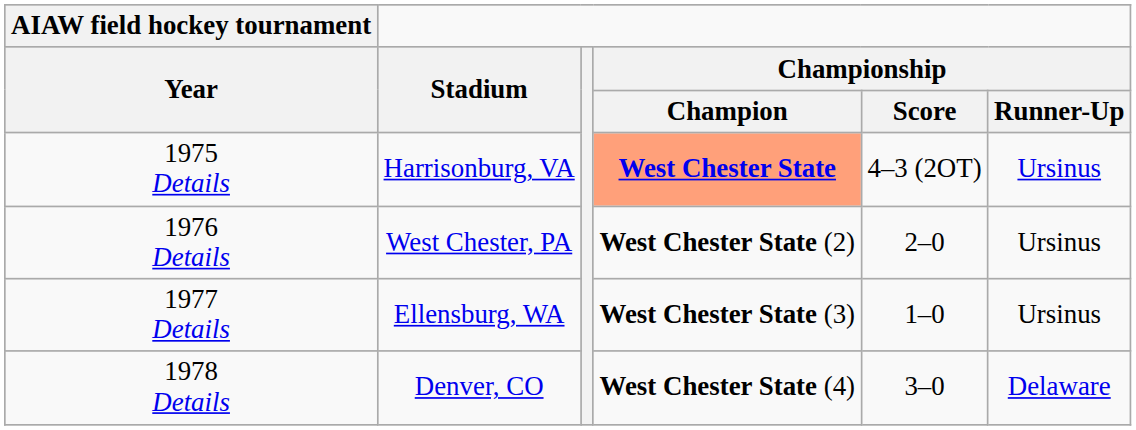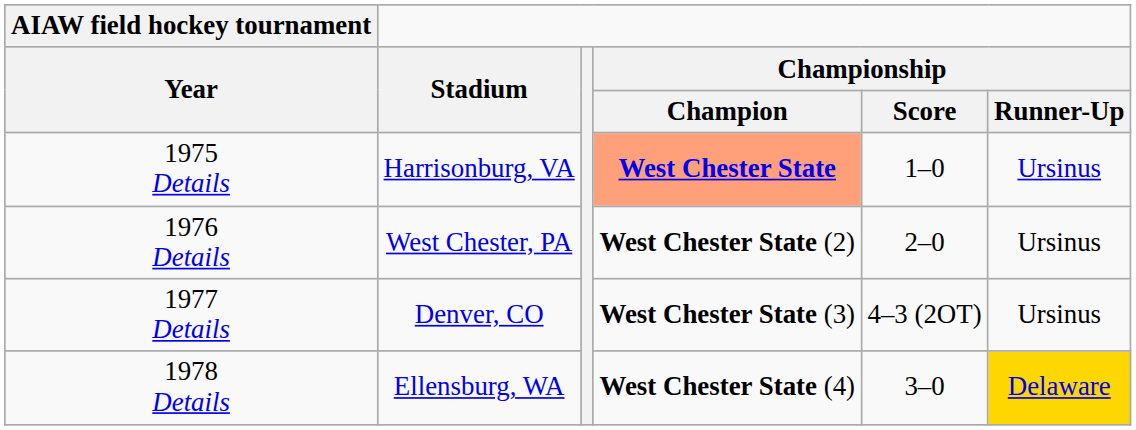 <table class="wikitable" style="text-align:center">
 <tr>
 <th style=>AIAW field hockey tournament</th>
 </tr>
 <tr>
 <th rowspan="2">Year</th>
 <th rowspan="2">Stadium</th>
 <th rowspan="6"></th>
 <th colspan=3>Championship</th>
 </tr>
 <tr>
 <th>Champion</th>
 <th>Score</th>
 <th>Runner-Up</th>
 </tr>
 <tr>
 <td>1975 <br> <em><a href='#'>Details</a></em></td>
 <td><a href='#'>Harrisonburg, VA</a></td>
 <td style="background: lightsalmon;"><strong><a href='#'>West Chester State</a></strong></td>
-<td align=center>4–3 (2OT)</td>
+<td align=center>1–0</td>
 <td><a href='#'>Ursinus</a></td>
 </tr>
 <tr>
 <td>1976 <br> <em><a href='#'>Details</a></em></td>
 <td><a href='#'>West Chester, PA</a></td>
 <td><strong>West Chester State</strong> (2)</td>
 <td align=center>2–0</td>
 <td>Ursinus</td>
 </tr>
 <tr>
 <td>1977 <br> <em><a href='#'>Details</a></em></td>
-<td><a href='#'>Ellensburg, WA</a></td>
+<td><a href='#'>Denver, CO</a></td>
 <td><strong>West Chester State</strong> (3)</td>
-<td align=center>1–0</td>
+<td align=center>4–3 (2OT)</td>
 <td>Ursinus</td>
 </tr>
 <tr>
 <td>1978 <br> <em><a href='#'>Details</a></em></td>
-<td><a href='#'>Denver, CO</a></td>
+<td><a href='#'>Ellensburg, WA</a></td>
 <td><strong>West Chester State</strong> (4)</td>
 <td align=center>3–0</td>
-<td><a href='#'>Delaware</a></td>
+<td style="background: gold;"><a href='#'>Delaware</a></td>
 </tr>
 </table>
